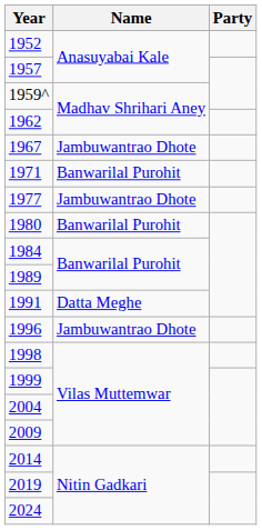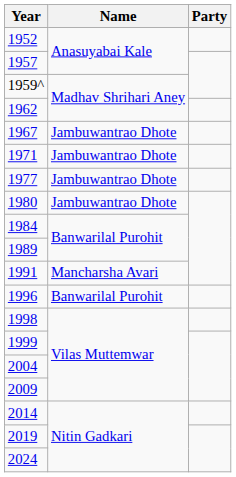 <table class="wikitable">
 <tr>
 <th>Year</th>
 <th>Name</th>
 <th colspan="2">Party</th>
 </tr>
 <tr>
 <td><a href='#'>1952</a></td>
 <td rowspan="2"><a href='#'>Anasuyabai Kale</a></td>
 <td></td>
 </tr>
 <tr>
 <td><a href='#'>1957</a></td>
 </tr>
 <tr>
 <td>1959^</td>
 <td rowspan="2"><a href='#'>Madhav Shrihari Aney</a></td>
 </tr>
 <tr>
 <td><a href='#'>1962</a></td>
 <td></td>
 </tr>
 <tr>
 <td><a href='#'>1967</a></td>
 <td><a href='#'>Jambuwantrao Dhote</a></td>
 <td></td>
 </tr>
 <tr>
 <td><a href='#'>1971</a></td>
-<td><a href='#'>Banwarilal Purohit</a></td>
+<td><a href='#'>Jambuwantrao Dhote</a></td>
 <td></td>
 </tr>
 <tr>
 <td><a href='#'>1977</a></td>
 <td><a href='#'>Jambuwantrao Dhote</a></td>
 <td></td>
 </tr>
 <tr>
 <td><a href='#'>1980</a></td>
-<td><a href='#'>Banwarilal Purohit</a></td>
+<td><a href='#'>Jambuwantrao Dhote</a></td>
 </tr>
 <tr>
 <td><a href='#'>1984</a></td>
 <td rowspan="2"><a href='#'>Banwarilal Purohit</a></td>
 </tr>
 <tr>
 <td><a href='#'>1989</a></td>
 </tr>
 <tr>
 <td><a href='#'>1991</a></td>
-<td><a href='#'>Datta Meghe</a></td>
+<td><a href='#'>Mancharsha Avari</a></td>
 </tr>
 <tr>
 <td><a href='#'>1996</a></td>
-<td><a href='#'>Jambuwantrao Dhote</a></td>
+<td><a href='#'>Banwarilal Purohit</a></td>
 <td></td>
 </tr>
 <tr>
 <td><a href='#'>1998</a></td>
 <td rowspan="4"><a href='#'>Vilas Muttemwar</a></td>
 <td></td>
 </tr>
 <tr>
 <td><a href='#'>1999</a></td>
 </tr>
 <tr>
 <td><a href='#'>2004</a></td>
 </tr>
 <tr>
 <td><a href='#'>2009</a></td>
 </tr>
 <tr>
 <td><a href='#'>2014</a></td>
 <td rowspan="3"><a href='#'>Nitin Gadkari</a></td>
 <td></td>
 </tr>
 <tr>
 <td><a href='#'>2019</a></td>
 </tr>
 <tr>
 <td><a href='#'>2024</a></td>
 </tr>
 </table>
